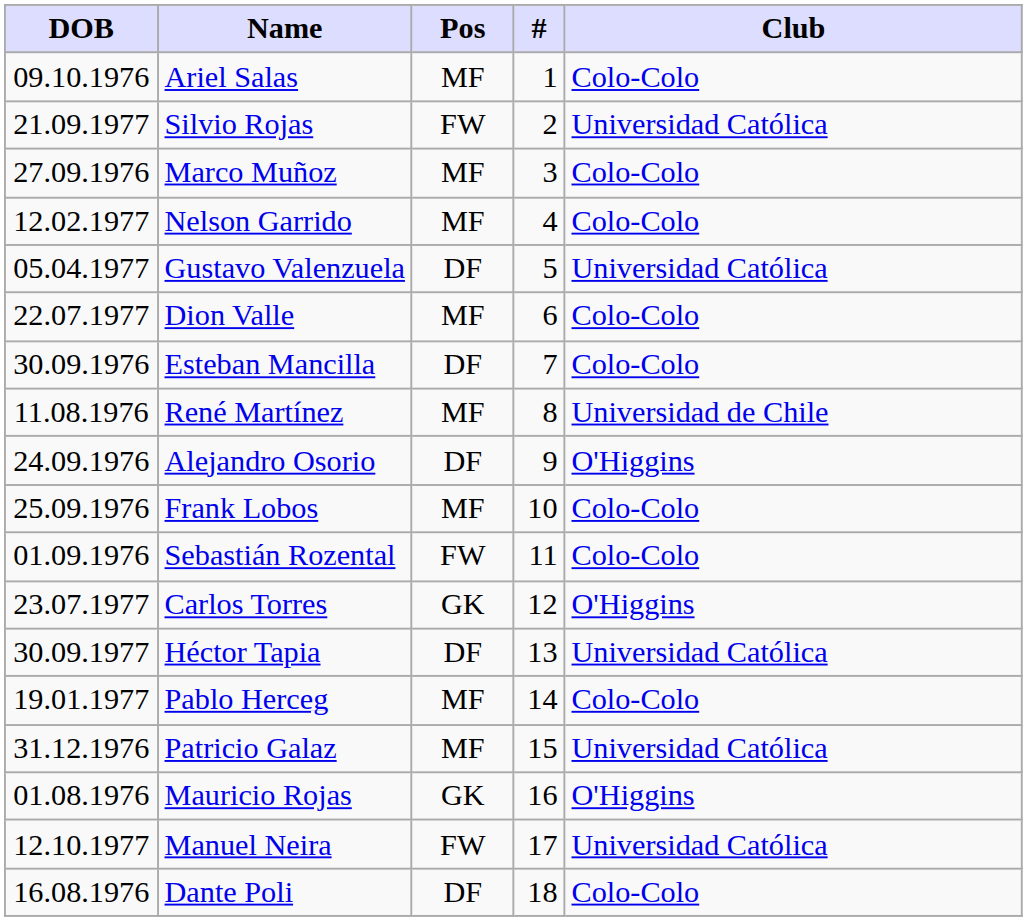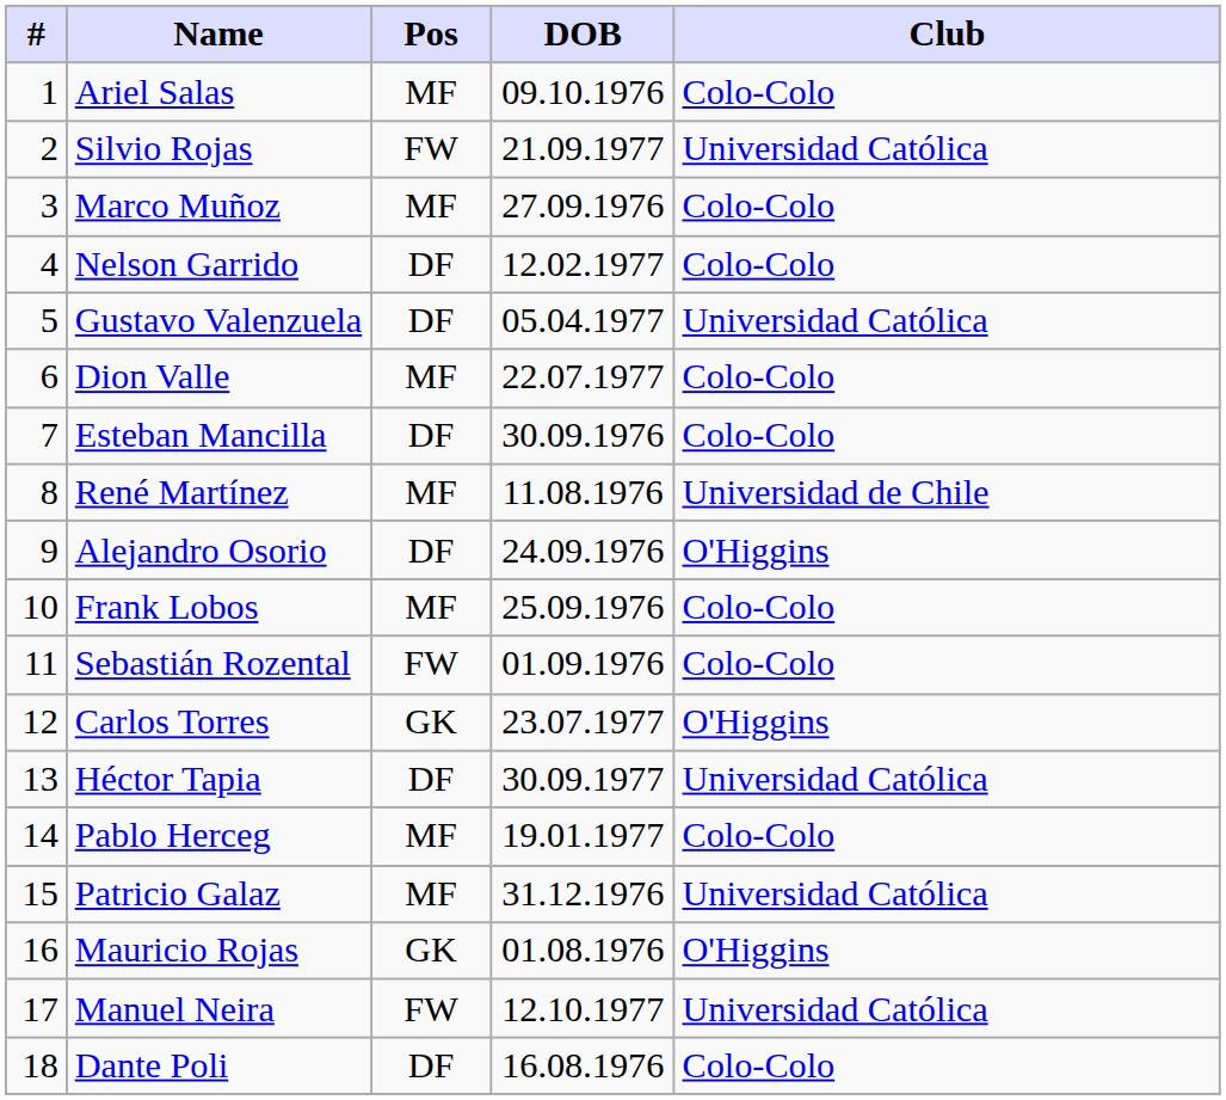 <table class="wikitable">
 <tr>
-<th style="background:#ddf; width:15%;">DOB</th>
+<th style="background:#ddf; width:5%;"> # </th>
 <th style="background:#ddf; width:25%;">Name</th>
 <th style="background:#ddf; width:10%;">Pos</th>
-<th style="background:#ddf; width:5%;"> # </th>
+<th style="background:#ddf; width:15%;">DOB</th>
 <th style="background:#ddf; width:45%;">Club</th>
 </tr>
 <tr>
-<td style="text-align: center;">09.10.1976</td>
+<td style="text-align: right;">1</td>
 <td><a href='#'>Ariel Salas</a></td>
 <td style="text-align: center;">MF</td>
-<td style="text-align: right;">1</td>
+<td style="text-align: center;">09.10.1976</td>
 <td><a href='#'>Colo-Colo</a> </td>
 </tr>
 <tr>
-<td style="text-align: center;">21.09.1977</td>
+<td style="text-align: right;">2</td>
 <td><a href='#'>Silvio Rojas</a></td>
 <td style="text-align: center;">FW</td>
-<td style="text-align: right;">2</td>
+<td style="text-align: center;">21.09.1977</td>
 <td><a href='#'>Universidad Católica</a> </td>
 </tr>
 <tr>
-<td style="text-align: center;">27.09.1976</td>
+<td style="text-align: right;">3</td>
 <td><a href='#'>Marco Muñoz</a></td>
 <td style="text-align: center;">MF</td>
-<td style="text-align: right;">3</td>
+<td style="text-align: center;">27.09.1976</td>
 <td><a href='#'>Colo-Colo</a> </td>
 </tr>
 <tr>
+<td style="text-align: right;">4</td>
+<td><a href='#'>Nelson Garrido</a></td>
+<td style="text-align: center;">DF</td>
 <td style="text-align: center;">12.02.1977</td>
-<td><a href='#'>Nelson Garrido</a></td>
-<td style="text-align: center;">MF</td>
-<td style="text-align: right;">4</td>
 <td><a href='#'>Colo-Colo</a> </td>
 </tr>
 <tr>
-<td style="text-align: center;">05.04.1977</td>
+<td style="text-align: right;">5</td>
 <td><a href='#'>Gustavo Valenzuela</a></td>
 <td style="text-align: center;">DF</td>
-<td style="text-align: right;">5</td>
+<td style="text-align: center;">05.04.1977</td>
 <td><a href='#'>Universidad Católica</a> </td>
 </tr>
 <tr>
-<td style="text-align: center;">22.07.1977</td>
+<td style="text-align: right;">6</td>
 <td><a href='#'>Dion Valle</a></td>
 <td style="text-align: center;">MF</td>
-<td style="text-align: right;">6</td>
+<td style="text-align: center;">22.07.1977</td>
 <td><a href='#'>Colo-Colo</a> </td>
 </tr>
 <tr>
-<td style="text-align: center;">30.09.1976</td>
+<td style="text-align: right;">7</td>
 <td><a href='#'>Esteban Mancilla</a></td>
 <td style="text-align: center;">DF</td>
-<td style="text-align: right;">7</td>
+<td style="text-align: center;">30.09.1976</td>
 <td><a href='#'>Colo-Colo</a> </td>
 </tr>
 <tr>
-<td style="text-align: center;">11.08.1976</td>
+<td style="text-align: right;">8</td>
 <td><a href='#'>René Martínez</a></td>
 <td style="text-align: center;">MF</td>
-<td style="text-align: right;">8</td>
+<td style="text-align: center;">11.08.1976</td>
 <td><a href='#'>Universidad de Chile</a> </td>
 </tr>
 <tr>
-<td style="text-align: center;">24.09.1976</td>
+<td style="text-align: right;">9</td>
 <td><a href='#'>Alejandro Osorio</a></td>
 <td style="text-align: center;">DF</td>
-<td style="text-align: right;">9</td>
+<td style="text-align: center;">24.09.1976</td>
 <td><a href='#'>O'Higgins</a> </td>
 </tr>
 <tr>
-<td style="text-align: center;">25.09.1976</td>
+<td style="text-align: right;">10</td>
 <td><a href='#'>Frank Lobos</a></td>
 <td style="text-align: center;">MF</td>
-<td style="text-align: right;">10</td>
+<td style="text-align: center;">25.09.1976</td>
 <td><a href='#'>Colo-Colo</a> </td>
 </tr>
 <tr>
-<td style="text-align: center;">01.09.1976</td>
+<td style="text-align: right;">11</td>
 <td><a href='#'>Sebastián Rozental</a></td>
 <td style="text-align: center;">FW</td>
-<td style="text-align: right;">11</td>
+<td style="text-align: center;">01.09.1976</td>
 <td><a href='#'>Colo-Colo</a> </td>
 </tr>
 <tr>
-<td style="text-align: center;">23.07.1977</td>
+<td style="text-align: right;">12</td>
 <td><a href='#'>Carlos Torres</a></td>
 <td style="text-align: center;">GK</td>
-<td style="text-align: right;">12</td>
+<td style="text-align: center;">23.07.1977</td>
 <td><a href='#'>O'Higgins</a> </td>
 </tr>
 <tr>
-<td style="text-align: center;">30.09.1977</td>
+<td style="text-align: right;">13</td>
 <td><a href='#'>Héctor Tapia</a></td>
 <td style="text-align: center;">DF</td>
-<td style="text-align: right;">13</td>
+<td style="text-align: center;">30.09.1977</td>
 <td><a href='#'>Universidad Católica</a> </td>
 </tr>
 <tr>
-<td style="text-align: center;">19.01.1977</td>
+<td style="text-align: right;">14</td>
 <td><a href='#'>Pablo Herceg</a></td>
 <td style="text-align: center;">MF</td>
-<td style="text-align: right;">14</td>
+<td style="text-align: center;">19.01.1977</td>
 <td><a href='#'>Colo-Colo</a> </td>
 </tr>
 <tr>
-<td style="text-align: center;">31.12.1976</td>
+<td style="text-align: right;">15</td>
 <td><a href='#'>Patricio Galaz</a></td>
 <td style="text-align: center;">MF</td>
-<td style="text-align: right;">15</td>
+<td style="text-align: center;">31.12.1976</td>
 <td><a href='#'>Universidad Católica</a> </td>
 </tr>
 <tr>
-<td style="text-align: center;">01.08.1976</td>
+<td style="text-align: right;">16</td>
 <td><a href='#'>Mauricio Rojas</a></td>
 <td style="text-align: center;">GK</td>
-<td style="text-align: right;">16</td>
+<td style="text-align: center;">01.08.1976</td>
 <td><a href='#'>O'Higgins</a> </td>
 </tr>
 <tr>
-<td style="text-align: center;">12.10.1977</td>
+<td style="text-align: right;">17</td>
 <td><a href='#'>Manuel Neira</a></td>
 <td style="text-align: center;">FW</td>
-<td style="text-align: right;">17</td>
+<td style="text-align: center;">12.10.1977</td>
 <td><a href='#'>Universidad Católica</a> </td>
 </tr>
 <tr>
-<td style="text-align: center;">16.08.1976</td>
+<td style="text-align: right;">18</td>
 <td><a href='#'>Dante Poli</a></td>
 <td style="text-align: center;">DF</td>
-<td style="text-align: right;">18</td>
+<td style="text-align: center;">16.08.1976</td>
 <td><a href='#'>Colo-Colo</a> </td>
 </tr>
 </table>
